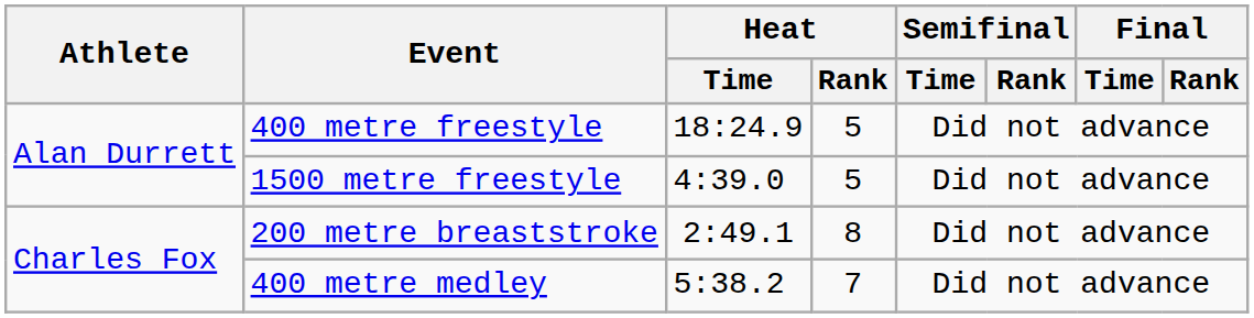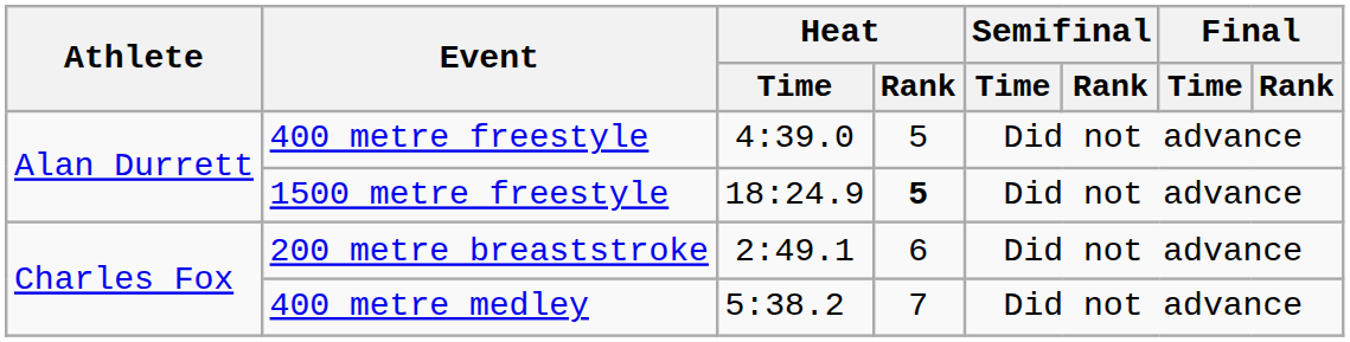 <table class=wikitable style="font-size:90%">
 <tr>
 <th rowspan="2">Athlete</th>
 <th rowspan="2">Event</th>
 <th colspan="2">Heat</th>
 <th colspan="2">Semifinal</th>
 <th colspan="2">Final</th>
 </tr>
 <tr style="font-size:95%">
 <th>Time</th>
 <th>Rank</th>
 <th>Time</th>
 <th>Rank</th>
 <th>Time</th>
 <th>Rank</th>
 </tr>
 <tr align=center>
 <td align=left rowspan=2><a href='#'>Alan Durrett</a></td>
 <td align=left><a href='#'>400 metre freestyle</a></td>
-<td>18:24.9</td>
+<td>4:39.0</td>
 <td align=center>5</td>
 <td colspan=4 align=center>Did not advance</td>
 </tr>
 <tr>
 <td align=left><a href='#'>1500 metre freestyle</a></td>
-<td>4:39.0</td>
-<td align=center>5</td>
+<td>18:24.9</td>
+<td align=center><strong>5</strong></td>
 <td colspan=4 align=center>Did not advance</td>
 </tr>
 <tr align=center>
 <td align=left rowspan=2><a href='#'>Charles Fox</a></td>
 <td align=left><a href='#'>200 metre breaststroke</a></td>
 <td>2:49.1</td>
-<td>8</td>
+<td>6</td>
 <td colspan=4 align=center>Did not advance</td>
 </tr>
 <tr>
 <td align=left><a href='#'>400 metre medley</a></td>
 <td>5:38.2</td>
 <td align=center>7</td>
 <td colspan=4 align=center>Did not advance</td>
 </tr>
 </table>
